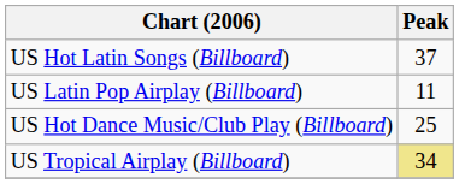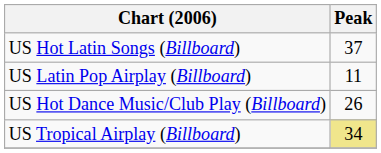 <table class="wikitable">
 <tr>
 <th align="center">Chart (2006)</th>
 <th align="center">Peak</th>
 </tr>
 <tr>
 <td align="left">US <a href='#'>Hot Latin Songs</a> (<em><a href='#'>Billboard</a></em>)</td>
 <td align="center">37</td>
 </tr>
 <tr>
 <td align="left">US <a href='#'>Latin Pop Airplay</a> (<em><a href='#'>Billboard</a></em>)</td>
 <td align="center">11</td>
 </tr>
 <tr>
 <td align="left">US <a href='#'>Hot Dance Music/Club Play</a> (<em><a href='#'>Billboard</a></em>)</td>
-<td align="center">25</td>
+<td align="center">26</td>
 </tr>
 <tr>
 <td align="left">US <a href='#'>Tropical Airplay</a> (<em><a href='#'>Billboard</a></em>)</td>
 <td align="center" style="background: khaki;">34</td>
 </tr>
 <tr>
 </tr>
 </table>
